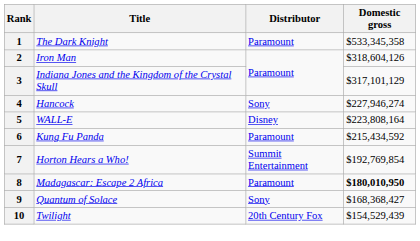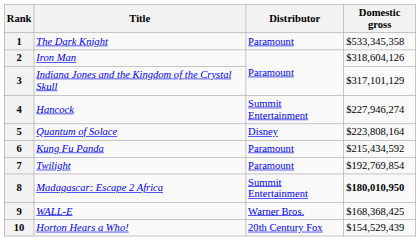 <table class="wikitable" style="margin:auto; margin:auto;">
 <tr>
 <th>Rank</th>
 <th>Title</th>
 <th>Distributor</th>
 <th>Domestic gross </th>
 </tr>
 <tr>
 <th style="text-align:center;">1</th>
 <td><em><a href='#'>The Dark Knight</a></em></td>
 <td><a href='#'>Paramount</a></td>
 <td>$533,345,358</td>
 </tr>
 <tr>
 <th style="text-align:center;">2</th>
 <td><em><a href='#'>Iron Man</a></em></td>
 <td rowspan="2"><a href='#'>Paramount</a></td>
 <td>$318,604,126</td>
 </tr>
 <tr>
 <th style="text-align:center;">3</th>
 <td><em><a href='#'>Indiana Jones and the Kingdom of the Crystal Skull</a></em></td>
 <td>$317,101,129</td>
 </tr>
 <tr>
 <th style="text-align:center;">4</th>
 <td><em><a href='#'>Hancock</a></em></td>
-<td><a href='#'>Sony</a></td>
+<td><a href='#'>Summit Entertainment</a></td>
 <td>$227,946,274</td>
 </tr>
 <tr>
 <th style="text-align:center;">5</th>
-<td><em><a href='#'>WALL-E</a></em></td>
+<td><em><a href='#'>Quantum of Solace</a></em></td>
 <td><a href='#'>Disney</a></td>
 <td>$223,808,164</td>
 </tr>
 <tr>
 <th style="text-align:center;">6</th>
 <td><em><a href='#'>Kung Fu Panda</a></em></td>
 <td><a href='#'>Paramount</a></td>
 <td>$215,434,592</td>
 </tr>
 <tr>
 <th style="text-align:center;">7</th>
-<td><em><a href='#'>Horton Hears a Who!</a></em></td>
-<td><a href='#'>Summit Entertainment</a></td>
+<td><em><a href='#'>Twilight</a></em></td>
+<td><a href='#'>Paramount</a></td>
 <td>$192,769,854</td>
 </tr>
 <tr>
 <th style="text-align:center;">8</th>
 <td><em><a href='#'>Madagascar: Escape 2 Africa</a></em></td>
-<td><a href='#'>Paramount</a></td>
+<td><a href='#'>Summit Entertainment</a></td>
 <td><strong>$180,010,950</strong></td>
 </tr>
 <tr>
 <th style="text-align:center;">9</th>
-<td><em><a href='#'>Quantum of Solace</a></em></td>
-<td><a href='#'>Sony</a></td>
-<td>$168,368,427</td>
+<td><em><a href='#'>WALL-E</a></em></td>
+<td><a href='#'>Warner Bros.</a></td>
+<td>$168,368,425</td>
 </tr>
 <tr>
 <th style="text-align:center;">10</th>
-<td><em><a href='#'>Twilight</a></em></td>
+<td><em><a href='#'>Horton Hears a Who!</a></em></td>
 <td><a href='#'>20th Century Fox</a></td>
 <td>$154,529,439</td>
 </tr>
 </table>
